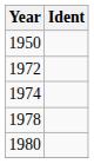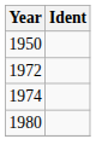 <table class="wikitable">
 <tr>
 <th>Year</th>
 <th>Ident</th>
 </tr>
 <tr>
 <td>1950</td>
 <td></td>
 </tr>
 <tr>
 <td>1972</td>
 <td></td>
 </tr>
 <tr>
 <td>1974</td>
 <td></td>
 </tr>
 <tr>
-<td>1978</td>
-<td> </td>
-</tr>
-<tr>
 <td>1980</td>
 <td> </td>
 </tr>
 <tr>
 </tr>
 </table>
